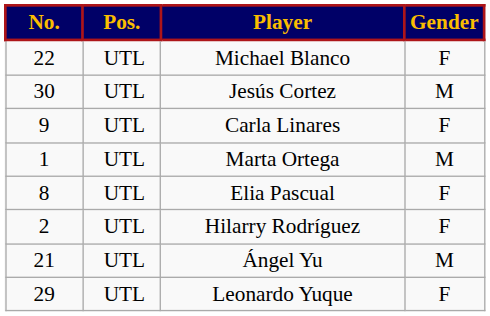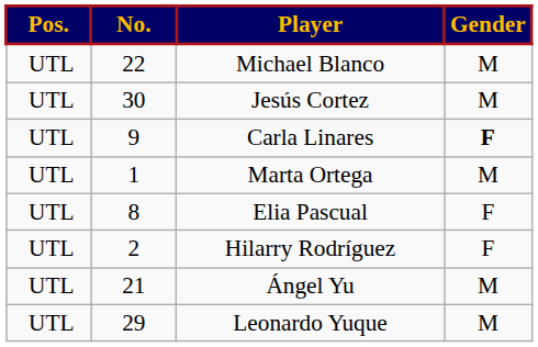 <table class="wikitable" style="text-align: center;">
 <tr>
+<th style="background:#000067; color:#FABD00; border:2px solid #AD1519; width: 50px;">Pos.</th>
 <th style="background:#000067; color:#FABD00; border:2px solid #AD1519; width: 50px;">No.</th>
-<th style="background:#000067; color:#FABD00; border:2px solid #AD1519; width: 50px;">Pos.</th>
 <th style="background:#000067; color:#FABD00; border:2px solid #AD1519; width: 175px;">Player</th>
 <th style="background:#000067; color:#FABD00; border:2px solid #AD1519; width: 50px;">Gender</th>
 </tr>
 <tr>
+<td> UTL</td>
 <td>22</td>
-<td> UTL</td>
 <td>Michael Blanco</td>
-<td>F</td>
+<td>M</td>
 </tr>
 <tr>
+<td> UTL</td>
 <td>30</td>
-<td> UTL</td>
 <td>Jesús Cortez</td>
 <td>M</td>
 </tr>
 <tr>
+<td> UTL</td>
 <td>9</td>
-<td> UTL</td>
 <td>Carla Linares</td>
-<td>F</td>
+<td><strong>F</strong></td>
 </tr>
 <tr>
+<td> UTL</td>
 <td>1</td>
-<td> UTL</td>
 <td>Marta Ortega</td>
 <td>M</td>
 </tr>
 <tr>
+<td> UTL</td>
 <td>8</td>
-<td> UTL</td>
 <td>Elia Pascual</td>
 <td>F</td>
 </tr>
 <tr>
+<td> UTL</td>
 <td>2</td>
-<td> UTL</td>
 <td>Hilarry Rodríguez</td>
 <td>F</td>
 </tr>
 <tr>
+<td> UTL</td>
 <td>21</td>
-<td> UTL</td>
 <td>Ángel Yu</td>
 <td>M</td>
 </tr>
 <tr>
+<td> UTL</td>
 <td>29</td>
-<td> UTL</td>
 <td>Leonardo Yuque</td>
-<td>F</td>
+<td>M</td>
 </tr>
 </table>
